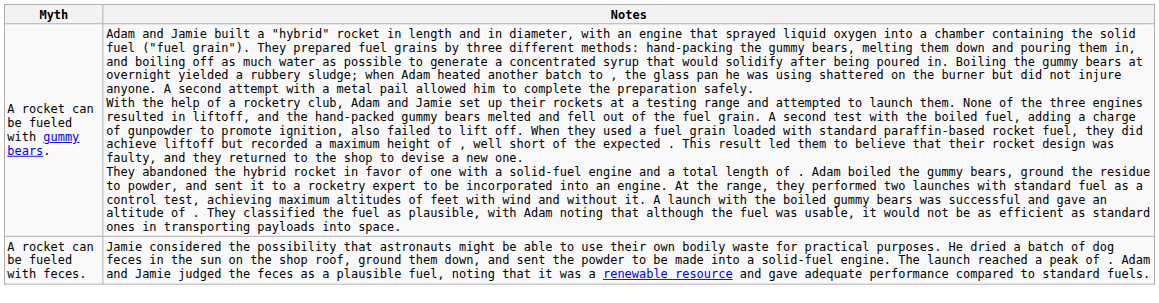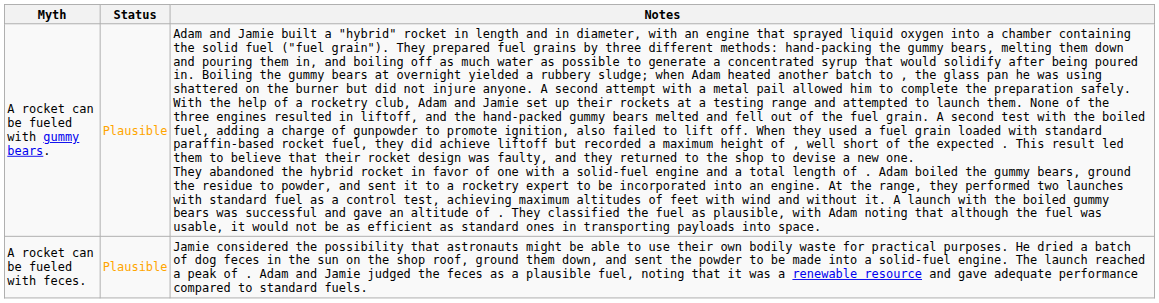 <table class="wikitable plainrowheaders">
 <tr>
 <th scope"col">Myth</th>
+<th scope"col">Status</th>
 <th scope"col">Notes</th>
 </tr>
 <tr>
 <td scope"row">A rocket can be fueled with <a href='#'>gummy bears</a>.</td>
+<td style="color:orange">Plausible</td>
 <td>Adam and Jamie built a "hybrid" rocket  in length and  in diameter, with an engine that sprayed liquid oxygen into a chamber containing the solid fuel ("fuel grain"). They prepared fuel grains by three different methods: hand-packing the gummy bears, melting them down and pouring them in, and boiling off as much water as possible to generate a concentrated syrup that would solidify after being poured in. Boiling the gummy bears at  overnight yielded a rubbery sludge; when Adam heated another batch to , the glass pan he was using shattered on the burner but did not injure anyone. A second attempt with a metal pail allowed him to complete the preparation safely.<br>With the help of a rocketry club, Adam and Jamie set up their rockets at a testing range and attempted to launch them. None of the three engines resulted in liftoff, and the hand-packed gummy bears melted and fell out of the fuel grain. A second test with the boiled fuel, adding a charge of gunpowder to promote ignition, also failed to lift off. When they used a fuel grain loaded with standard paraffin-based rocket fuel, they did achieve liftoff but recorded a maximum height of , well short of the expected . This result led them to believe that their rocket design was faulty, and they returned to the shop to devise a new one.<br>They abandoned the hybrid rocket in favor of one with a solid-fuel engine and a total length of . Adam boiled the gummy bears, ground the residue to powder, and sent it to a rocketry expert to be incorporated into an engine. At the range, they performed two launches with standard fuel as a control test, achieving maximum altitudes of  feet with wind and  without it. A launch with the boiled gummy bears was successful and gave an altitude of . They classified the fuel as plausible, with Adam noting that although the fuel was usable, it would not be as efficient as standard ones in transporting payloads into space.</td>
 </tr>
 <tr>
 <td scope"row">A rocket can be fueled with feces.</td>
+<td style="color:orange">Plausible</td>
 <td>Jamie considered the possibility that astronauts might be able to use their own bodily waste for practical purposes. He dried a batch of dog feces in the sun on the shop roof, ground them down, and sent the powder to be made into a solid-fuel engine. The launch reached a peak of . Adam and Jamie judged the feces as a plausible fuel, noting that it was a <a href='#'>renewable resource</a> and gave adequate performance compared to standard fuels.</td>
 </tr>
 </table>
